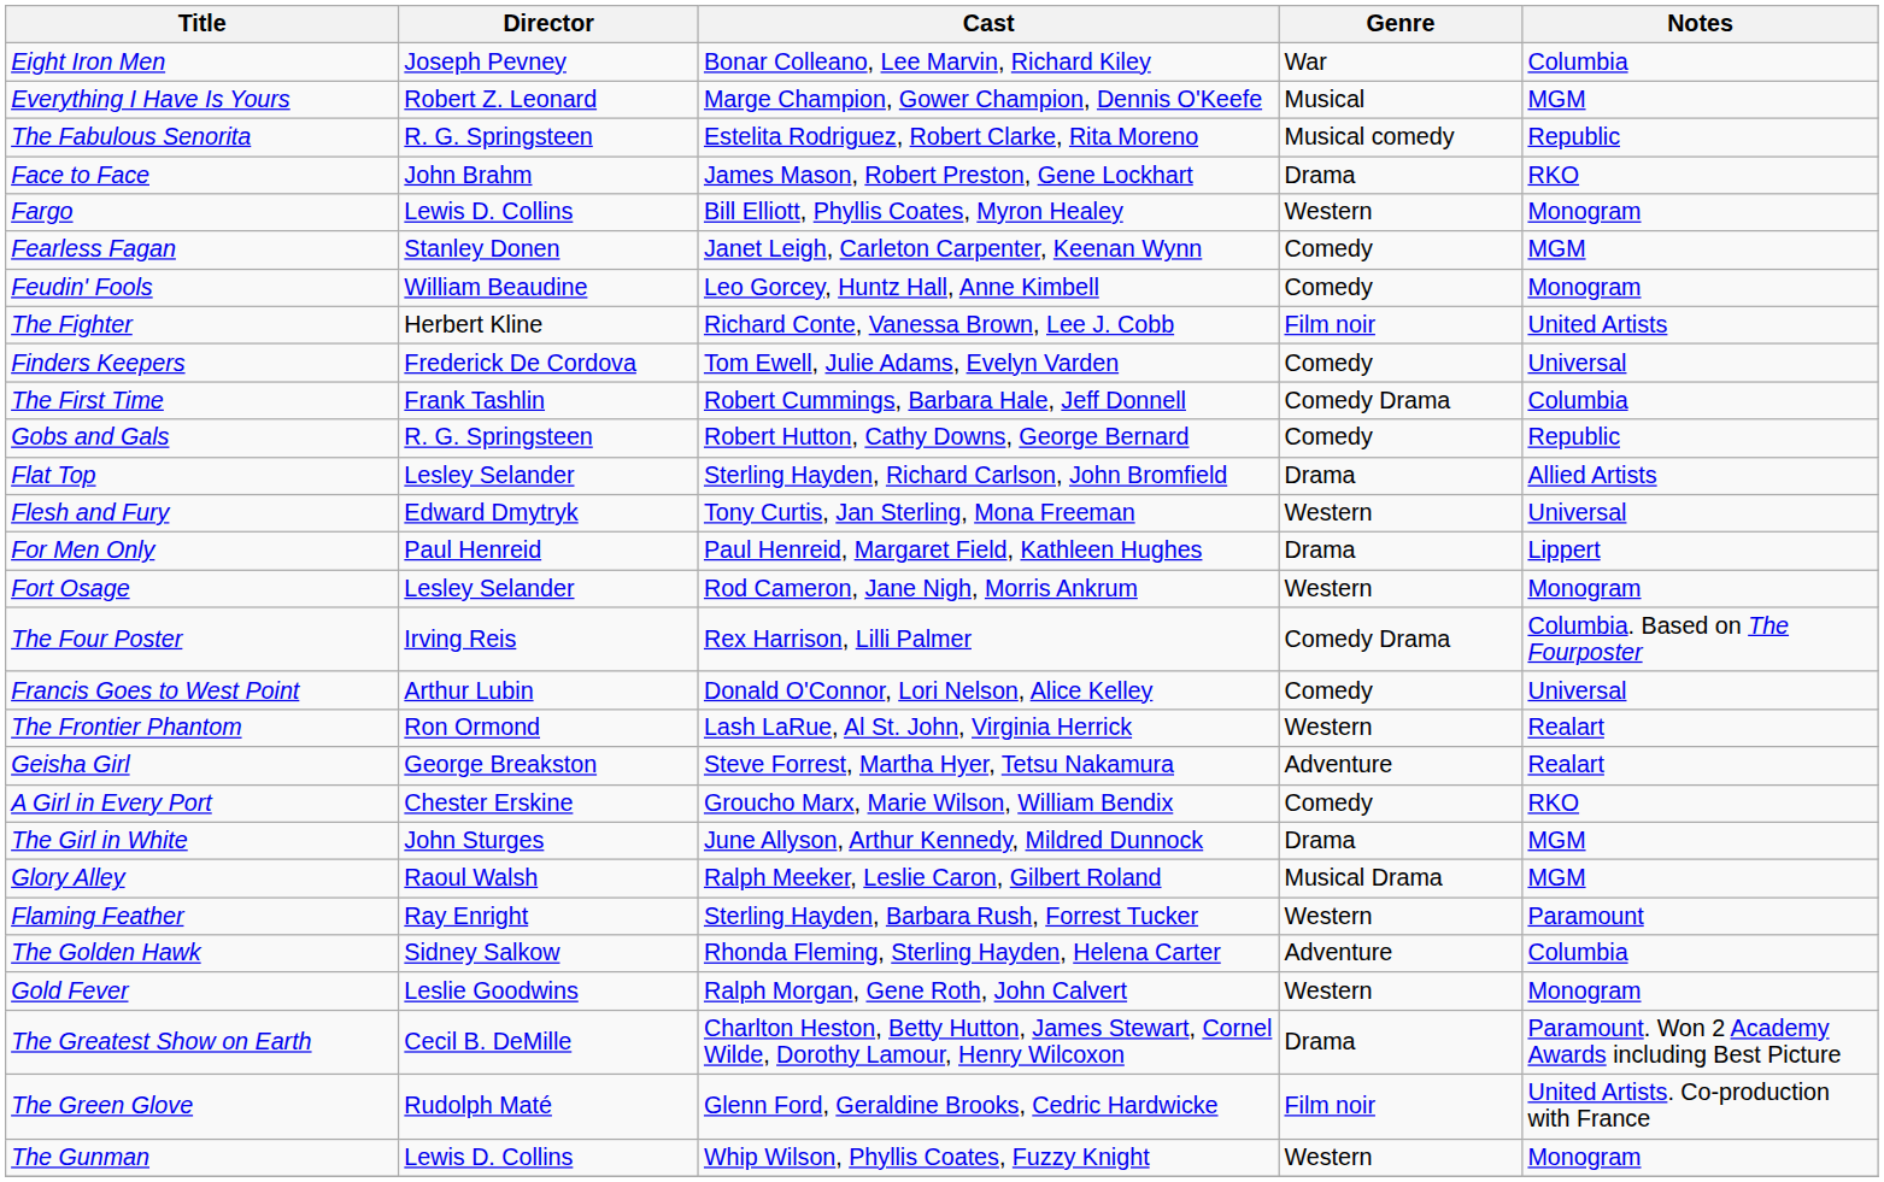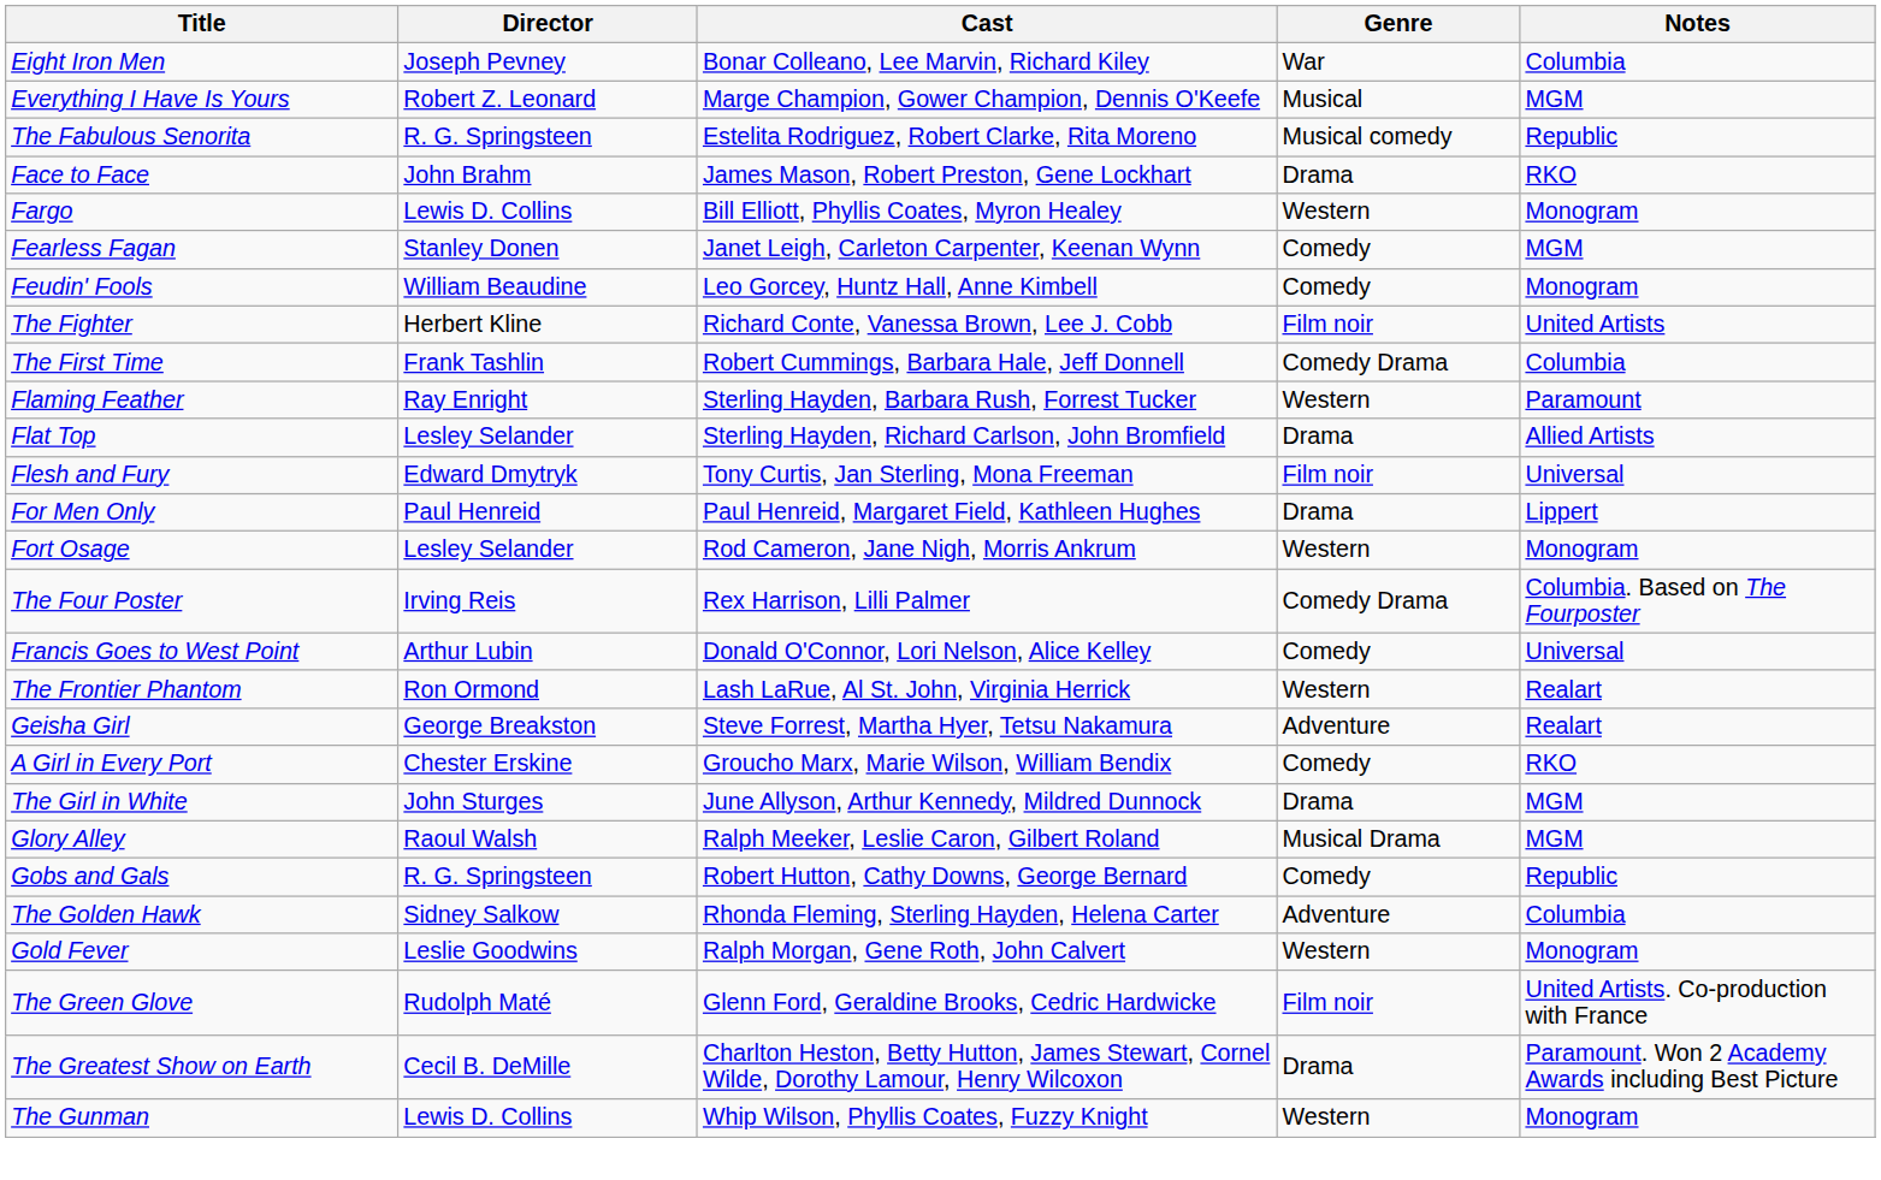 <table class="wikitable" style="width:100%;">
 <tr>
 <th style="width:21%;">Title</th>
 <th style="width:16%;">Director</th>
 <th style="width:31%;">Cast</th>
 <th style="width:13%;">Genre</th>
 <th style="width:19%;">Notes</th>
 </tr>
 <tr>
 <td><em><a href='#'>Eight Iron Men</a></em></td>
 <td><a href='#'>Joseph Pevney</a></td>
 <td><a href='#'>Bonar Colleano</a>, <a href='#'>Lee Marvin</a>, <a href='#'>Richard Kiley</a></td>
 <td>War</td>
 <td><a href='#'>Columbia</a></td>
 </tr>
 <tr>
 <td><em><a href='#'>Everything I Have Is Yours</a></em></td>
 <td><a href='#'>Robert Z. Leonard</a></td>
 <td><a href='#'>Marge Champion</a>, <a href='#'>Gower Champion</a>, <a href='#'>Dennis O'Keefe</a></td>
 <td>Musical</td>
 <td><a href='#'>MGM</a></td>
 </tr>
 <tr>
 <td><em><a href='#'>The Fabulous Senorita</a></em></td>
 <td><a href='#'>R. G. Springsteen</a></td>
 <td><a href='#'>Estelita Rodriguez</a>, <a href='#'>Robert Clarke</a>, <a href='#'>Rita Moreno</a></td>
 <td>Musical comedy</td>
 <td><a href='#'>Republic</a></td>
 </tr>
 <tr>
 <td><em><a href='#'>Face to Face</a> </em></td>
 <td><a href='#'>John Brahm</a></td>
 <td><a href='#'>James Mason</a>, <a href='#'>Robert Preston</a>, <a href='#'>Gene Lockhart</a></td>
 <td>Drama</td>
 <td><a href='#'>RKO</a></td>
 </tr>
 <tr>
 <td><em><a href='#'>Fargo</a></em></td>
 <td><a href='#'>Lewis D. Collins</a></td>
 <td><a href='#'>Bill Elliott</a>, <a href='#'>Phyllis Coates</a>, <a href='#'>Myron Healey</a></td>
 <td>Western</td>
 <td><a href='#'>Monogram</a></td>
 </tr>
 <tr>
 <td><em><a href='#'>Fearless Fagan</a></em></td>
 <td><a href='#'>Stanley Donen</a></td>
 <td><a href='#'>Janet Leigh</a>, <a href='#'>Carleton Carpenter</a>, <a href='#'>Keenan Wynn</a></td>
 <td>Comedy</td>
 <td><a href='#'>MGM</a></td>
 </tr>
 <tr>
 <td><em><a href='#'>Feudin' Fools</a></em></td>
 <td><a href='#'>William Beaudine</a></td>
 <td><a href='#'>Leo Gorcey</a>, <a href='#'>Huntz Hall</a>, <a href='#'>Anne Kimbell</a></td>
 <td>Comedy</td>
 <td><a href='#'>Monogram</a></td>
 </tr>
 <tr>
 <td><em><a href='#'>The Fighter</a></em></td>
 <td>Herbert Kline</td>
 <td><a href='#'>Richard Conte</a>, <a href='#'>Vanessa Brown</a>, <a href='#'>Lee J. Cobb</a></td>
 <td><a href='#'>Film noir</a></td>
 <td><a href='#'>United Artists</a></td>
 </tr>
 <tr>
-<td><em><a href='#'>Finders Keepers</a></em></td>
-<td><a href='#'>Frederick De Cordova</a></td>
-<td><a href='#'>Tom Ewell</a>, <a href='#'>Julie Adams</a>, <a href='#'>Evelyn Varden</a></td>
-<td>Comedy</td>
-<td><a href='#'>Universal</a></td>
-</tr>
-<tr>
 <td><em><a href='#'>The First Time</a></em></td>
 <td><a href='#'>Frank Tashlin</a></td>
 <td><a href='#'>Robert Cummings</a>, <a href='#'>Barbara Hale</a>, <a href='#'>Jeff Donnell</a></td>
 <td>Comedy Drama</td>
 <td><a href='#'>Columbia</a></td>
 </tr>
 <tr>
-<td><em><a href='#'>Gobs and Gals</a></em></td>
-<td><a href='#'>R. G. Springsteen</a></td>
-<td><a href='#'>Robert Hutton</a>, <a href='#'>Cathy Downs</a>, <a href='#'>George Bernard</a></td>
-<td>Comedy</td>
-<td><a href='#'>Republic</a></td>
+<td><em><a href='#'>Flaming Feather</a></em></td>
+<td><a href='#'>Ray Enright</a></td>
+<td><a href='#'>Sterling Hayden</a>, <a href='#'>Barbara Rush</a>, <a href='#'>Forrest Tucker</a></td>
+<td>Western</td>
+<td><a href='#'>Paramount</a></td>
 </tr>
 <tr>
 <td><em><a href='#'>Flat Top</a></em></td>
 <td><a href='#'>Lesley Selander</a></td>
 <td><a href='#'>Sterling Hayden</a>, <a href='#'>Richard Carlson</a>, <a href='#'>John Bromfield</a></td>
 <td>Drama</td>
 <td><a href='#'>Allied Artists</a></td>
 </tr>
 <tr>
 <td><em><a href='#'>Flesh and Fury</a></em></td>
 <td><a href='#'>Edward Dmytryk</a></td>
 <td><a href='#'>Tony Curtis</a>, <a href='#'>Jan Sterling</a>, <a href='#'>Mona Freeman</a></td>
-<td>Western</td>
+<td><a href='#'>Film noir</a></td>
 <td><a href='#'>Universal</a></td>
 </tr>
 <tr>
 <td><em><a href='#'>For Men Only</a></em></td>
 <td><a href='#'>Paul Henreid</a></td>
 <td><a href='#'>Paul Henreid</a>, <a href='#'>Margaret Field</a>, <a href='#'>Kathleen Hughes</a></td>
 <td>Drama</td>
 <td><a href='#'>Lippert</a></td>
 </tr>
 <tr>
 <td><em><a href='#'>Fort Osage</a></em></td>
 <td><a href='#'>Lesley Selander</a></td>
 <td><a href='#'>Rod Cameron</a>, <a href='#'>Jane Nigh</a>, <a href='#'>Morris Ankrum</a></td>
 <td>Western</td>
 <td><a href='#'>Monogram</a></td>
 </tr>
 <tr>
 <td><em><a href='#'>The Four Poster</a></em></td>
 <td><a href='#'>Irving Reis</a></td>
 <td><a href='#'>Rex Harrison</a>, <a href='#'>Lilli Palmer</a></td>
 <td>Comedy Drama</td>
 <td><a href='#'>Columbia</a>. Based on <em><a href='#'>The Fourposter</a></em></td>
 </tr>
 <tr>
 <td><em><a href='#'>Francis Goes to West Point</a></em></td>
 <td><a href='#'>Arthur Lubin</a></td>
 <td><a href='#'>Donald O'Connor</a>, <a href='#'>Lori Nelson</a>, <a href='#'>Alice Kelley</a></td>
 <td>Comedy</td>
 <td><a href='#'>Universal</a></td>
 </tr>
 <tr>
 <td><em><a href='#'>The Frontier Phantom</a></em></td>
 <td><a href='#'>Ron Ormond</a></td>
 <td><a href='#'>Lash LaRue</a>, <a href='#'>Al St. John</a>, <a href='#'>Virginia Herrick</a></td>
 <td>Western</td>
 <td><a href='#'>Realart</a></td>
 </tr>
 <tr>
 <td><em><a href='#'>Geisha Girl</a></em></td>
 <td><a href='#'>George Breakston</a></td>
 <td><a href='#'>Steve Forrest</a>, <a href='#'>Martha Hyer</a>, <a href='#'>Tetsu Nakamura</a></td>
 <td>Adventure</td>
 <td><a href='#'>Realart</a></td>
 </tr>
 <tr>
 <td><em><a href='#'>A Girl in Every Port</a></em></td>
 <td><a href='#'>Chester Erskine</a></td>
 <td><a href='#'>Groucho Marx</a>, <a href='#'>Marie Wilson</a>, <a href='#'>William Bendix</a></td>
 <td>Comedy</td>
 <td><a href='#'>RKO</a></td>
 </tr>
 <tr>
 <td><em><a href='#'>The Girl in White</a></em></td>
 <td><a href='#'>John Sturges</a></td>
 <td><a href='#'>June Allyson</a>, <a href='#'>Arthur Kennedy</a>, <a href='#'>Mildred Dunnock</a></td>
 <td>Drama</td>
 <td><a href='#'>MGM</a></td>
 </tr>
 <tr>
 <td><em><a href='#'>Glory Alley</a></em></td>
 <td><a href='#'>Raoul Walsh</a></td>
 <td><a href='#'>Ralph Meeker</a>, <a href='#'>Leslie Caron</a>, <a href='#'>Gilbert Roland</a></td>
 <td>Musical Drama</td>
 <td><a href='#'>MGM</a></td>
 </tr>
 <tr>
-<td><em><a href='#'>Flaming Feather</a></em></td>
-<td><a href='#'>Ray Enright</a></td>
-<td><a href='#'>Sterling Hayden</a>, <a href='#'>Barbara Rush</a>, <a href='#'>Forrest Tucker</a></td>
-<td>Western</td>
-<td><a href='#'>Paramount</a></td>
+<td><em><a href='#'>Gobs and Gals</a></em></td>
+<td><a href='#'>R. G. Springsteen</a></td>
+<td><a href='#'>Robert Hutton</a>, <a href='#'>Cathy Downs</a>, <a href='#'>George Bernard</a></td>
+<td>Comedy</td>
+<td><a href='#'>Republic</a></td>
 </tr>
 <tr>
 <td><em><a href='#'>The Golden Hawk</a></em></td>
 <td><a href='#'>Sidney Salkow</a></td>
 <td><a href='#'>Rhonda Fleming</a>, <a href='#'>Sterling Hayden</a>, <a href='#'>Helena Carter</a></td>
 <td>Adventure</td>
 <td><a href='#'>Columbia</a></td>
 </tr>
 <tr>
 <td><em><a href='#'>Gold Fever</a></em></td>
 <td><a href='#'>Leslie Goodwins</a></td>
 <td><a href='#'>Ralph Morgan</a>, <a href='#'>Gene Roth</a>, <a href='#'>John Calvert</a></td>
 <td>Western</td>
 <td><a href='#'>Monogram</a></td>
 </tr>
 <tr>
+<td><em><a href='#'>The Green Glove</a></em></td>
+<td><a href='#'>Rudolph Maté</a></td>
+<td><a href='#'>Glenn Ford</a>, <a href='#'>Geraldine Brooks</a>, <a href='#'>Cedric Hardwicke</a></td>
+<td><a href='#'>Film noir</a></td>
+<td><a href='#'>United Artists</a>. Co-production with France</td>
+</tr>
+<tr>
 <td><em><a href='#'>The Greatest Show on Earth</a></em></td>
 <td><a href='#'>Cecil B. DeMille</a></td>
 <td><a href='#'>Charlton Heston</a>, <a href='#'>Betty Hutton</a>, <a href='#'>James Stewart</a>, <a href='#'>Cornel Wilde</a>, <a href='#'>Dorothy Lamour</a>, <a href='#'>Henry Wilcoxon</a></td>
 <td>Drama</td>
 <td><a href='#'>Paramount</a>. Won 2 <a href='#'>Academy Awards</a> including Best Picture</td>
-</tr>
-<tr>
-<td><em><a href='#'>The Green Glove</a></em></td>
-<td><a href='#'>Rudolph Maté</a></td>
-<td><a href='#'>Glenn Ford</a>, <a href='#'>Geraldine Brooks</a>, <a href='#'>Cedric Hardwicke</a></td>
-<td><a href='#'>Film noir</a></td>
-<td><a href='#'>United Artists</a>. Co-production with France</td>
 </tr>
 <tr>
 <td><em><a href='#'>The Gunman</a></em></td>
 <td><a href='#'>Lewis D. Collins</a></td>
 <td><a href='#'>Whip Wilson</a>, <a href='#'>Phyllis Coates</a>, <a href='#'>Fuzzy Knight</a></td>
 <td>Western</td>
 <td><a href='#'>Monogram</a></td>
 </tr>
 <tr>
 </tr>
 </table>
